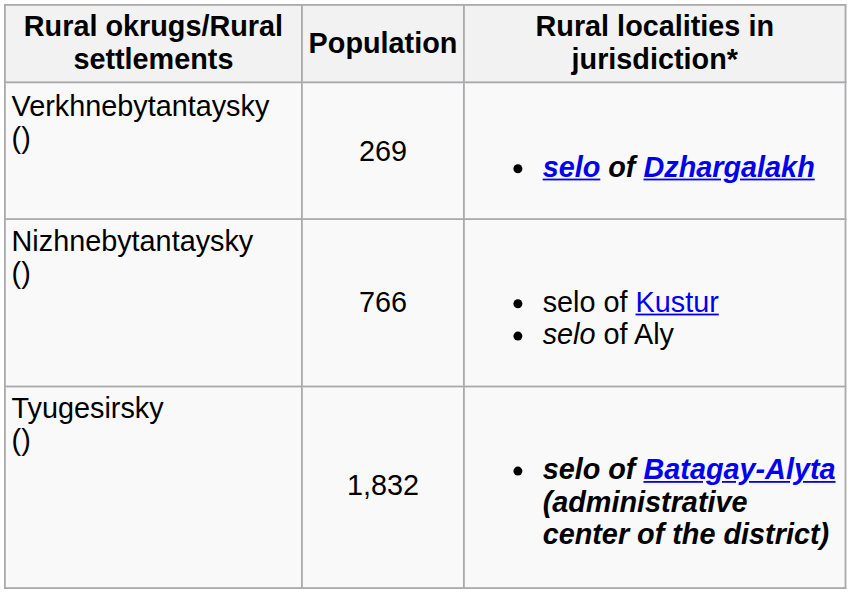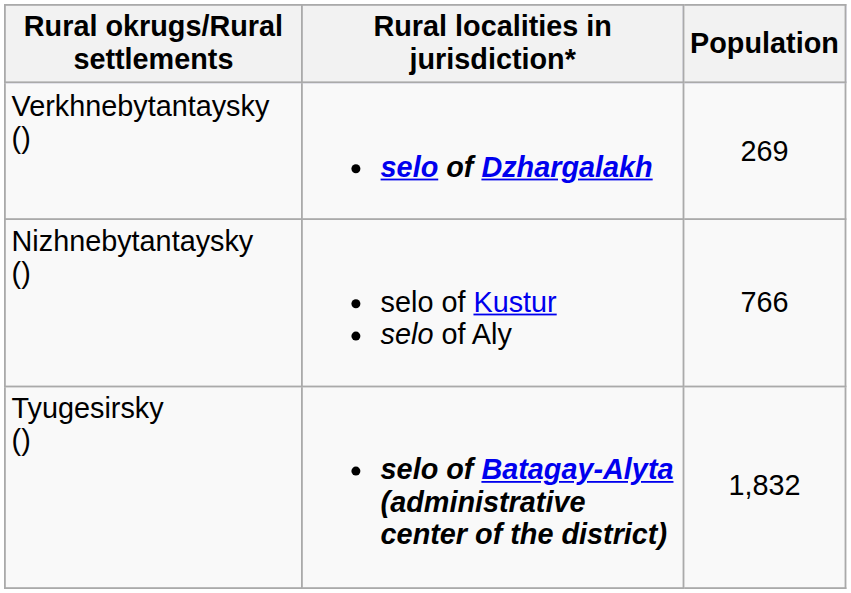 <table class="wikitable" style="width:75%">
 <tr bgcolor="#CCCCFF" align="left">
 <th>Rural okrugs/Rural settlements</th>
+<th>Rural localities in jurisdiction*</th>
 <th>Population</th>
-<th>Rural localities in jurisdiction*</th>
 </tr>
 <tr>
 <td valign="top">Verkhnebytantaysky<br>()</td>
+<td><br><ul><li><strong><em><a href='#'>selo</a><em> of <a href='#'>Dzhargalakh</a><strong></li></ul></td>
 <td align="center">269</td>
-<td><br><ul><li><strong><em><a href='#'>selo</a><em> of <a href='#'>Dzhargalakh</a><strong></li></ul></td>
 </tr>
 <tr>
 <td valign="top">Nizhnebytantaysky<br>()</td>
+<td><br><ul><li></em></strong>selo</em> of <a href='#'>Kustur</a></strong></li><li><em>selo</em> of Aly</li></ul></td>
 <td align="center">766</td>
-<td><br><ul><li></em></strong>selo</em> of <a href='#'>Kustur</a></strong></li><li><em>selo</em> of Aly</li></ul></td>
 </tr>
 <tr>
 <td valign="top">Tyugesirsky<br>()</td>
+<td><br><ul><li><strong><em>selo<em> of <a href='#'>Batagay-Alyta</a><strong> (administrative center of the district)</li></ul></td>
 <td align="center">1,832</td>
-<td><br><ul><li><strong><em>selo<em> of <a href='#'>Batagay-Alyta</a><strong> (administrative center of the district)</li></ul></td>
 </tr>
 </table>
